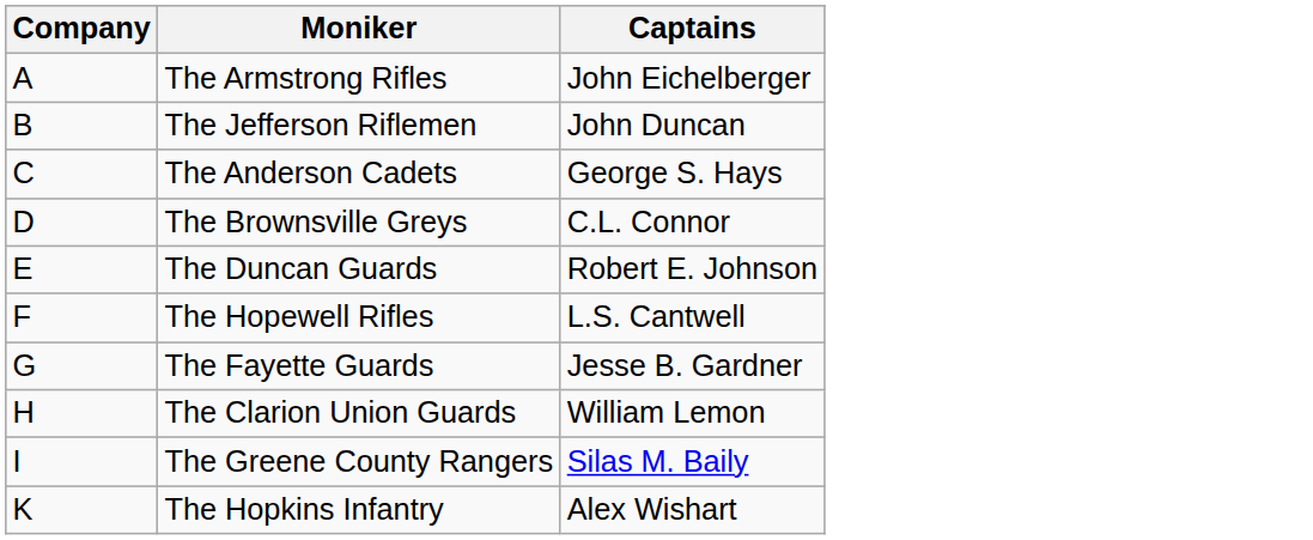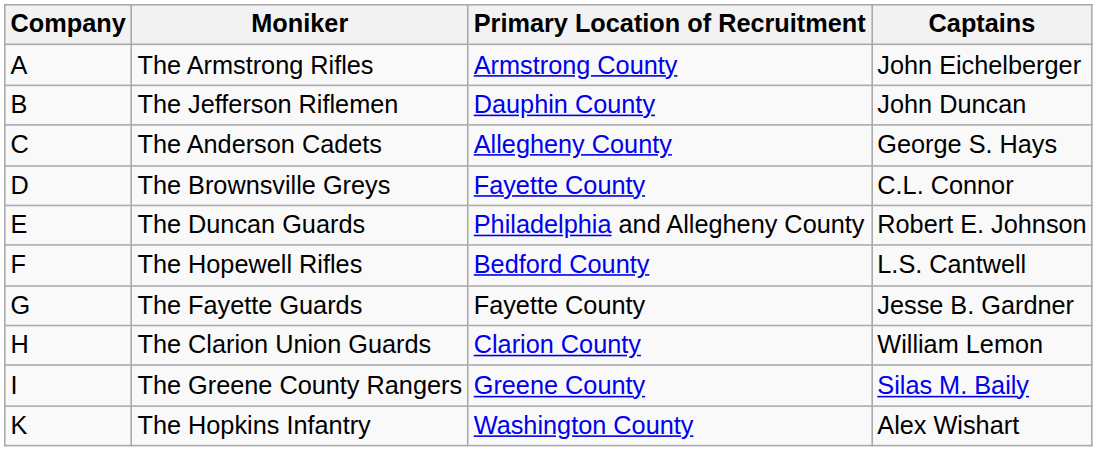 <table class="wikitable">
 <tr>
 <th>Company</th>
 <th>Moniker</th>
+<th>Primary Location of Recruitment</th>
 <th>Captains</th>
 </tr>
 <tr>
 <td>A</td>
 <td>The Armstrong Rifles</td>
+<td><a href='#'>Armstrong County</a></td>
 <td>John Eichelberger</td>
 </tr>
 <tr>
 <td>B</td>
 <td>The Jefferson Riflemen</td>
+<td><a href='#'>Dauphin County</a></td>
 <td>John Duncan</td>
 </tr>
 <tr>
 <td>C</td>
 <td>The Anderson Cadets</td>
+<td><a href='#'>Allegheny County</a></td>
 <td>George S. Hays</td>
 </tr>
 <tr>
 <td>D</td>
 <td>The Brownsville Greys</td>
+<td><a href='#'>Fayette County</a></td>
 <td>C.L. Connor</td>
 </tr>
 <tr>
 <td>E</td>
 <td>The Duncan Guards</td>
+<td><a href='#'>Philadelphia</a> and Allegheny County</td>
 <td>Robert E. Johnson</td>
 </tr>
 <tr>
 <td>F</td>
 <td>The Hopewell Rifles</td>
+<td><a href='#'>Bedford County</a></td>
 <td>L.S. Cantwell</td>
 </tr>
 <tr>
 <td>G</td>
 <td>The Fayette Guards</td>
+<td>Fayette County</td>
 <td>Jesse B. Gardner</td>
 </tr>
 <tr>
 <td>H</td>
 <td>The Clarion Union Guards</td>
+<td><a href='#'>Clarion County</a></td>
 <td>William Lemon</td>
 </tr>
 <tr>
 <td>I</td>
 <td>The Greene County Rangers</td>
+<td><a href='#'>Greene County</a></td>
 <td><a href='#'>Silas M. Baily</a></td>
 </tr>
 <tr>
 <td>K</td>
 <td>The Hopkins Infantry</td>
+<td><a href='#'>Washington County</a></td>
 <td>Alex Wishart</td>
 </tr>
 </table>
